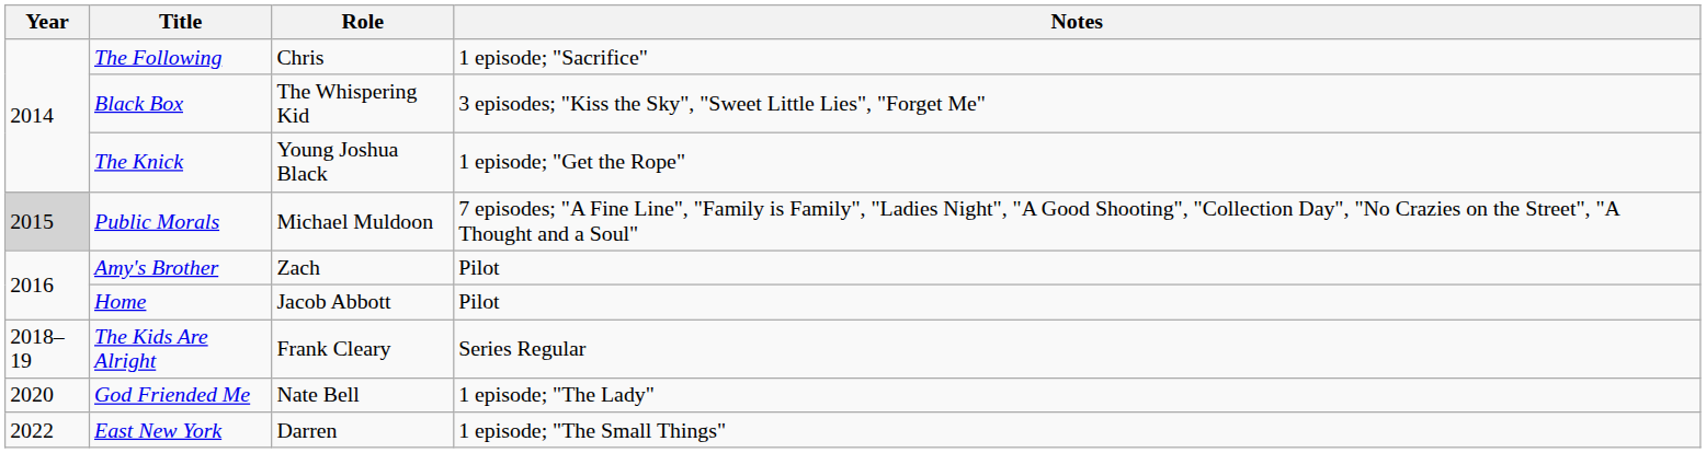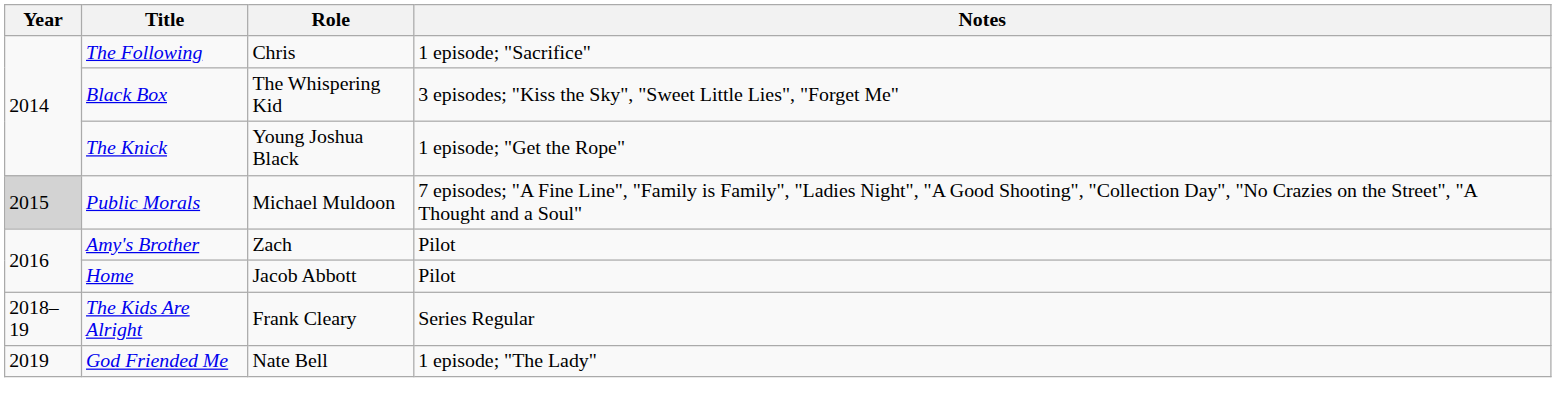 <table class="wikitable sortable">
 <tr>
 <th>Year</th>
 <th>Title</th>
 <th>Role</th>
 <th>Notes</th>
 </tr>
 <tr>
 <td rowspan="3">2014</td>
 <td><em><a href='#'>The Following</a></em></td>
 <td>Chris</td>
 <td>1 episode; "Sacrifice"</td>
 </tr>
 <tr>
 <td><em><a href='#'>Black Box</a></em></td>
 <td>The Whispering Kid</td>
 <td>3 episodes; "Kiss the Sky", "Sweet Little Lies", "Forget Me"</td>
 </tr>
 <tr>
 <td><em><a href='#'>The Knick</a></em></td>
 <td>Young Joshua Black</td>
 <td>1 episode; "Get the Rope"</td>
 </tr>
 <tr>
 <td style="background: lightgrey;">2015</td>
 <td><em><a href='#'>Public Morals</a></em></td>
 <td>Michael Muldoon</td>
 <td>7 episodes; "A Fine Line", "Family is Family", "Ladies Night", "A Good Shooting", "Collection Day", "No Crazies on the Street", "A Thought and a Soul"</td>
 </tr>
 <tr>
 <td rowspan="2">2016</td>
 <td><em><a href='#'>Amy's Brother</a></em></td>
 <td>Zach</td>
 <td>Pilot</td>
 </tr>
 <tr>
 <td><em><a href='#'>Home</a></em></td>
 <td>Jacob Abbott</td>
 <td>Pilot</td>
 </tr>
 <tr>
 <td>2018–19</td>
 <td><em><a href='#'>The Kids Are Alright</a></em></td>
 <td>Frank Cleary</td>
 <td>Series Regular</td>
 </tr>
 <tr>
-<td>2020</td>
+<td>2019</td>
 <td><em><a href='#'>God Friended Me</a></em></td>
 <td>Nate Bell</td>
 <td>1 episode; "The Lady"</td>
 </tr>
-<tr>
-<td>2022</td>
-<td><em><a href='#'>East New York</a></em></td>
-<td>Darren</td>
-<td>1 episode; "The Small Things"</td>
-</tr>
 </table>
